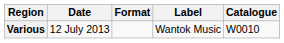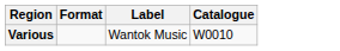 <table class="wikitable plainrowheaders">
 <tr>
 <th scope="col">Region</th>
-<th scope="col">Date</th>
 <th scope="col">Format</th>
 <th scope="col">Label</th>
 <th scope="col">Catalogue</th>
 </tr>
 <tr>
 <th scope="row">Various</th>
-<td>12 July 2013</td>
 <td></td>
 <td>Wantok Music</td>
 <td>W0010</td>
 </tr>
 </table>
